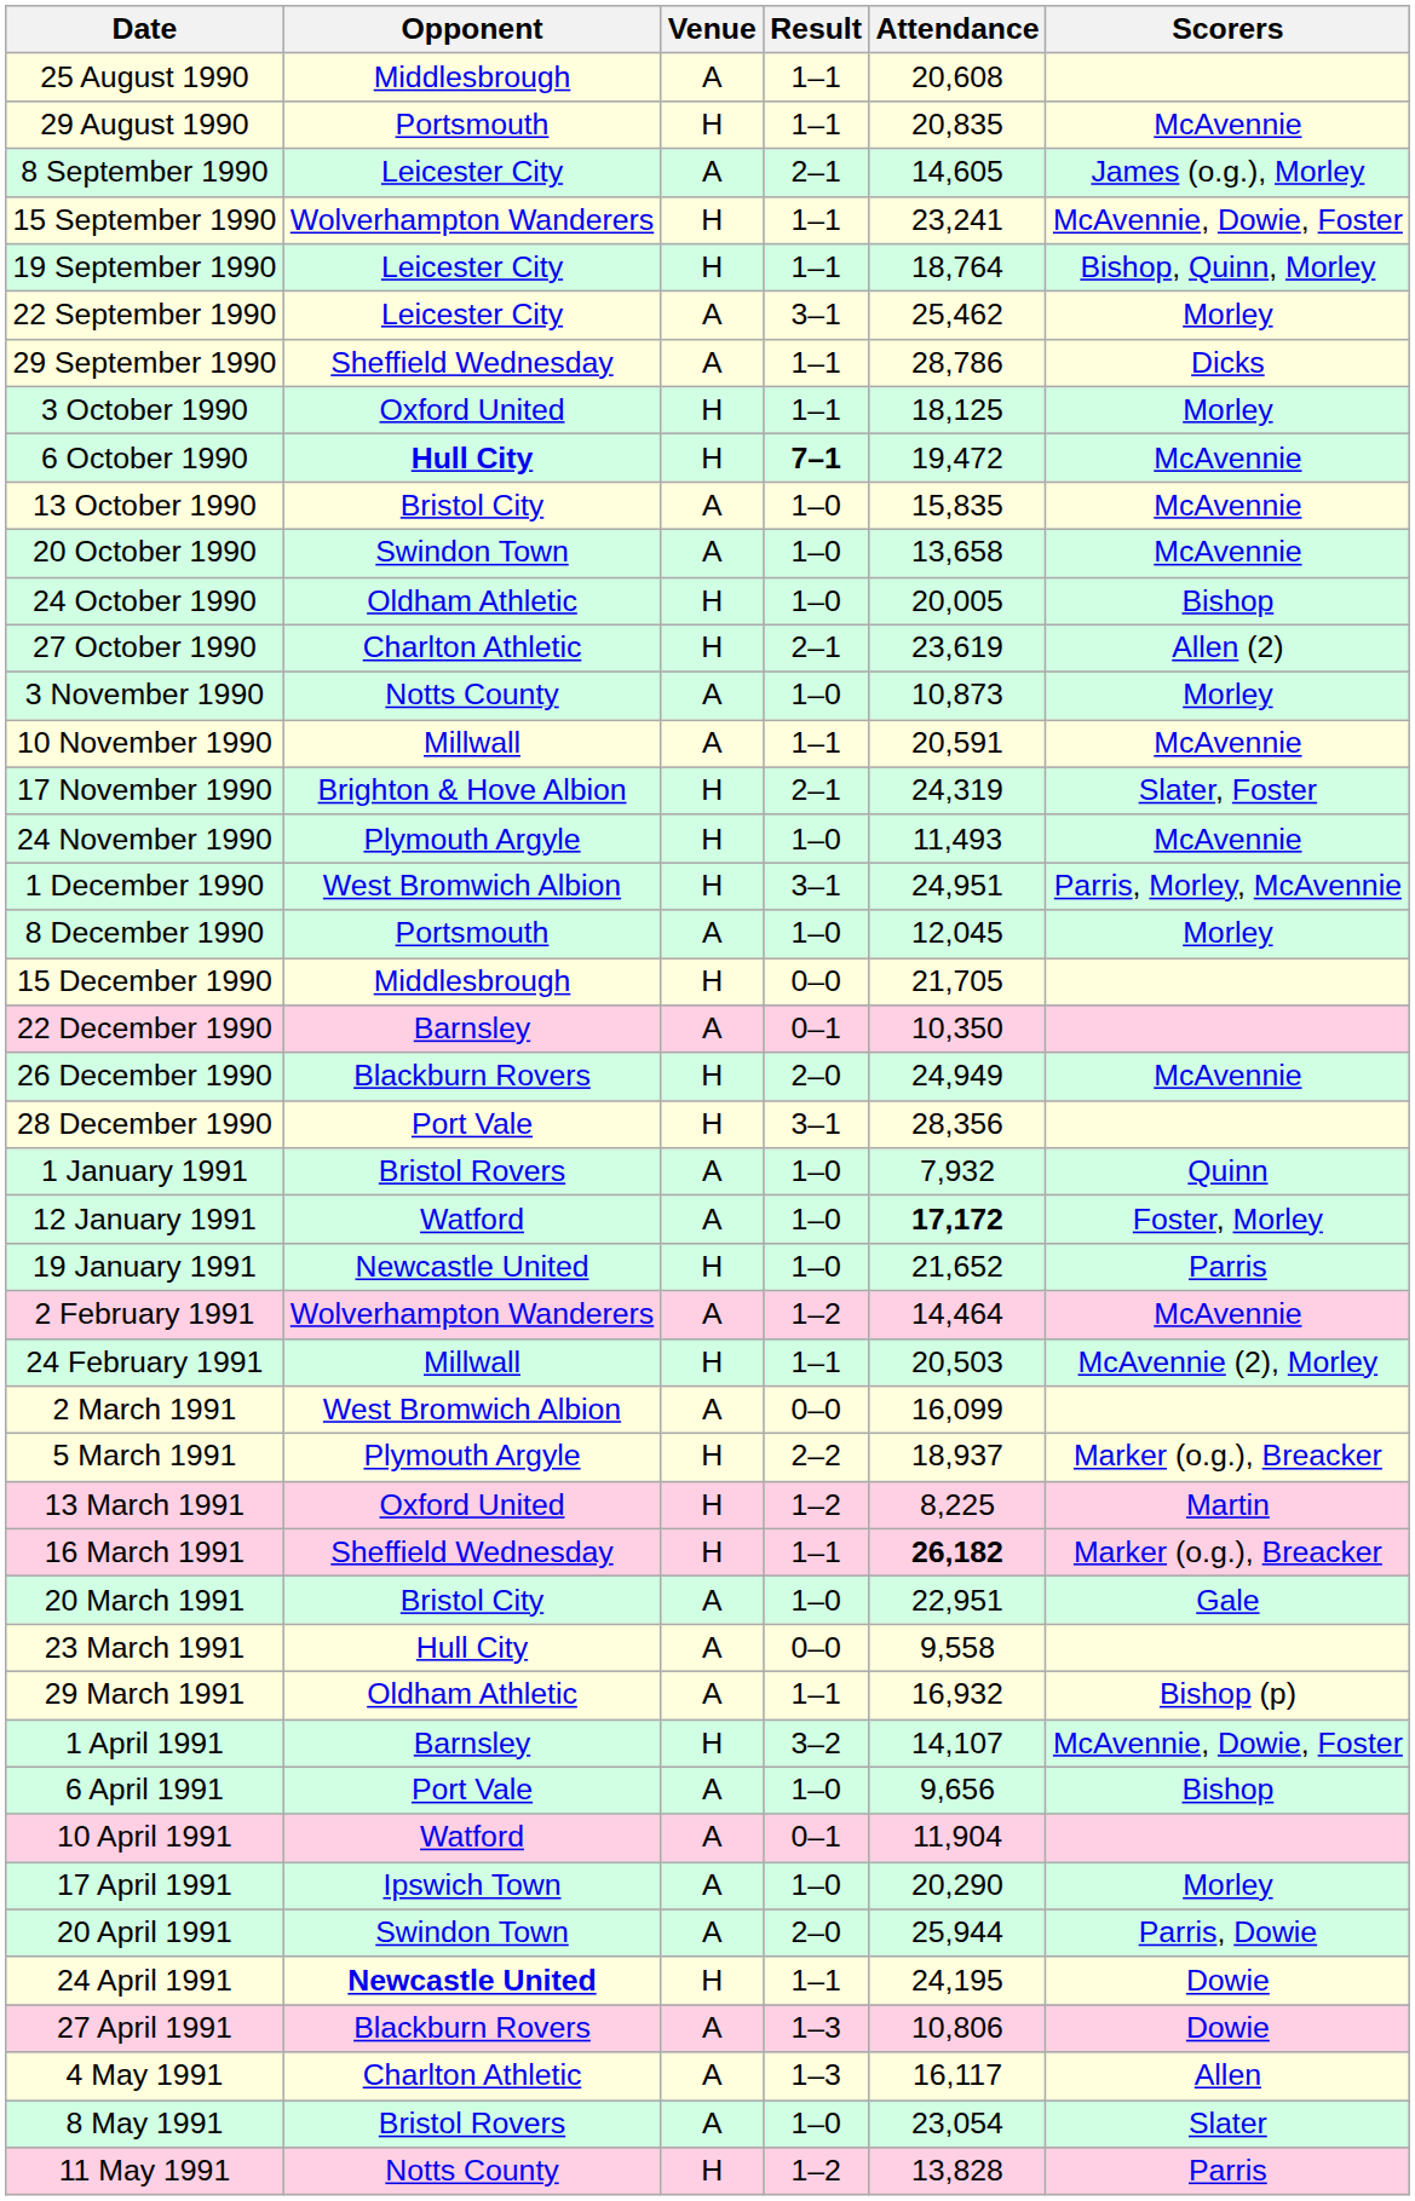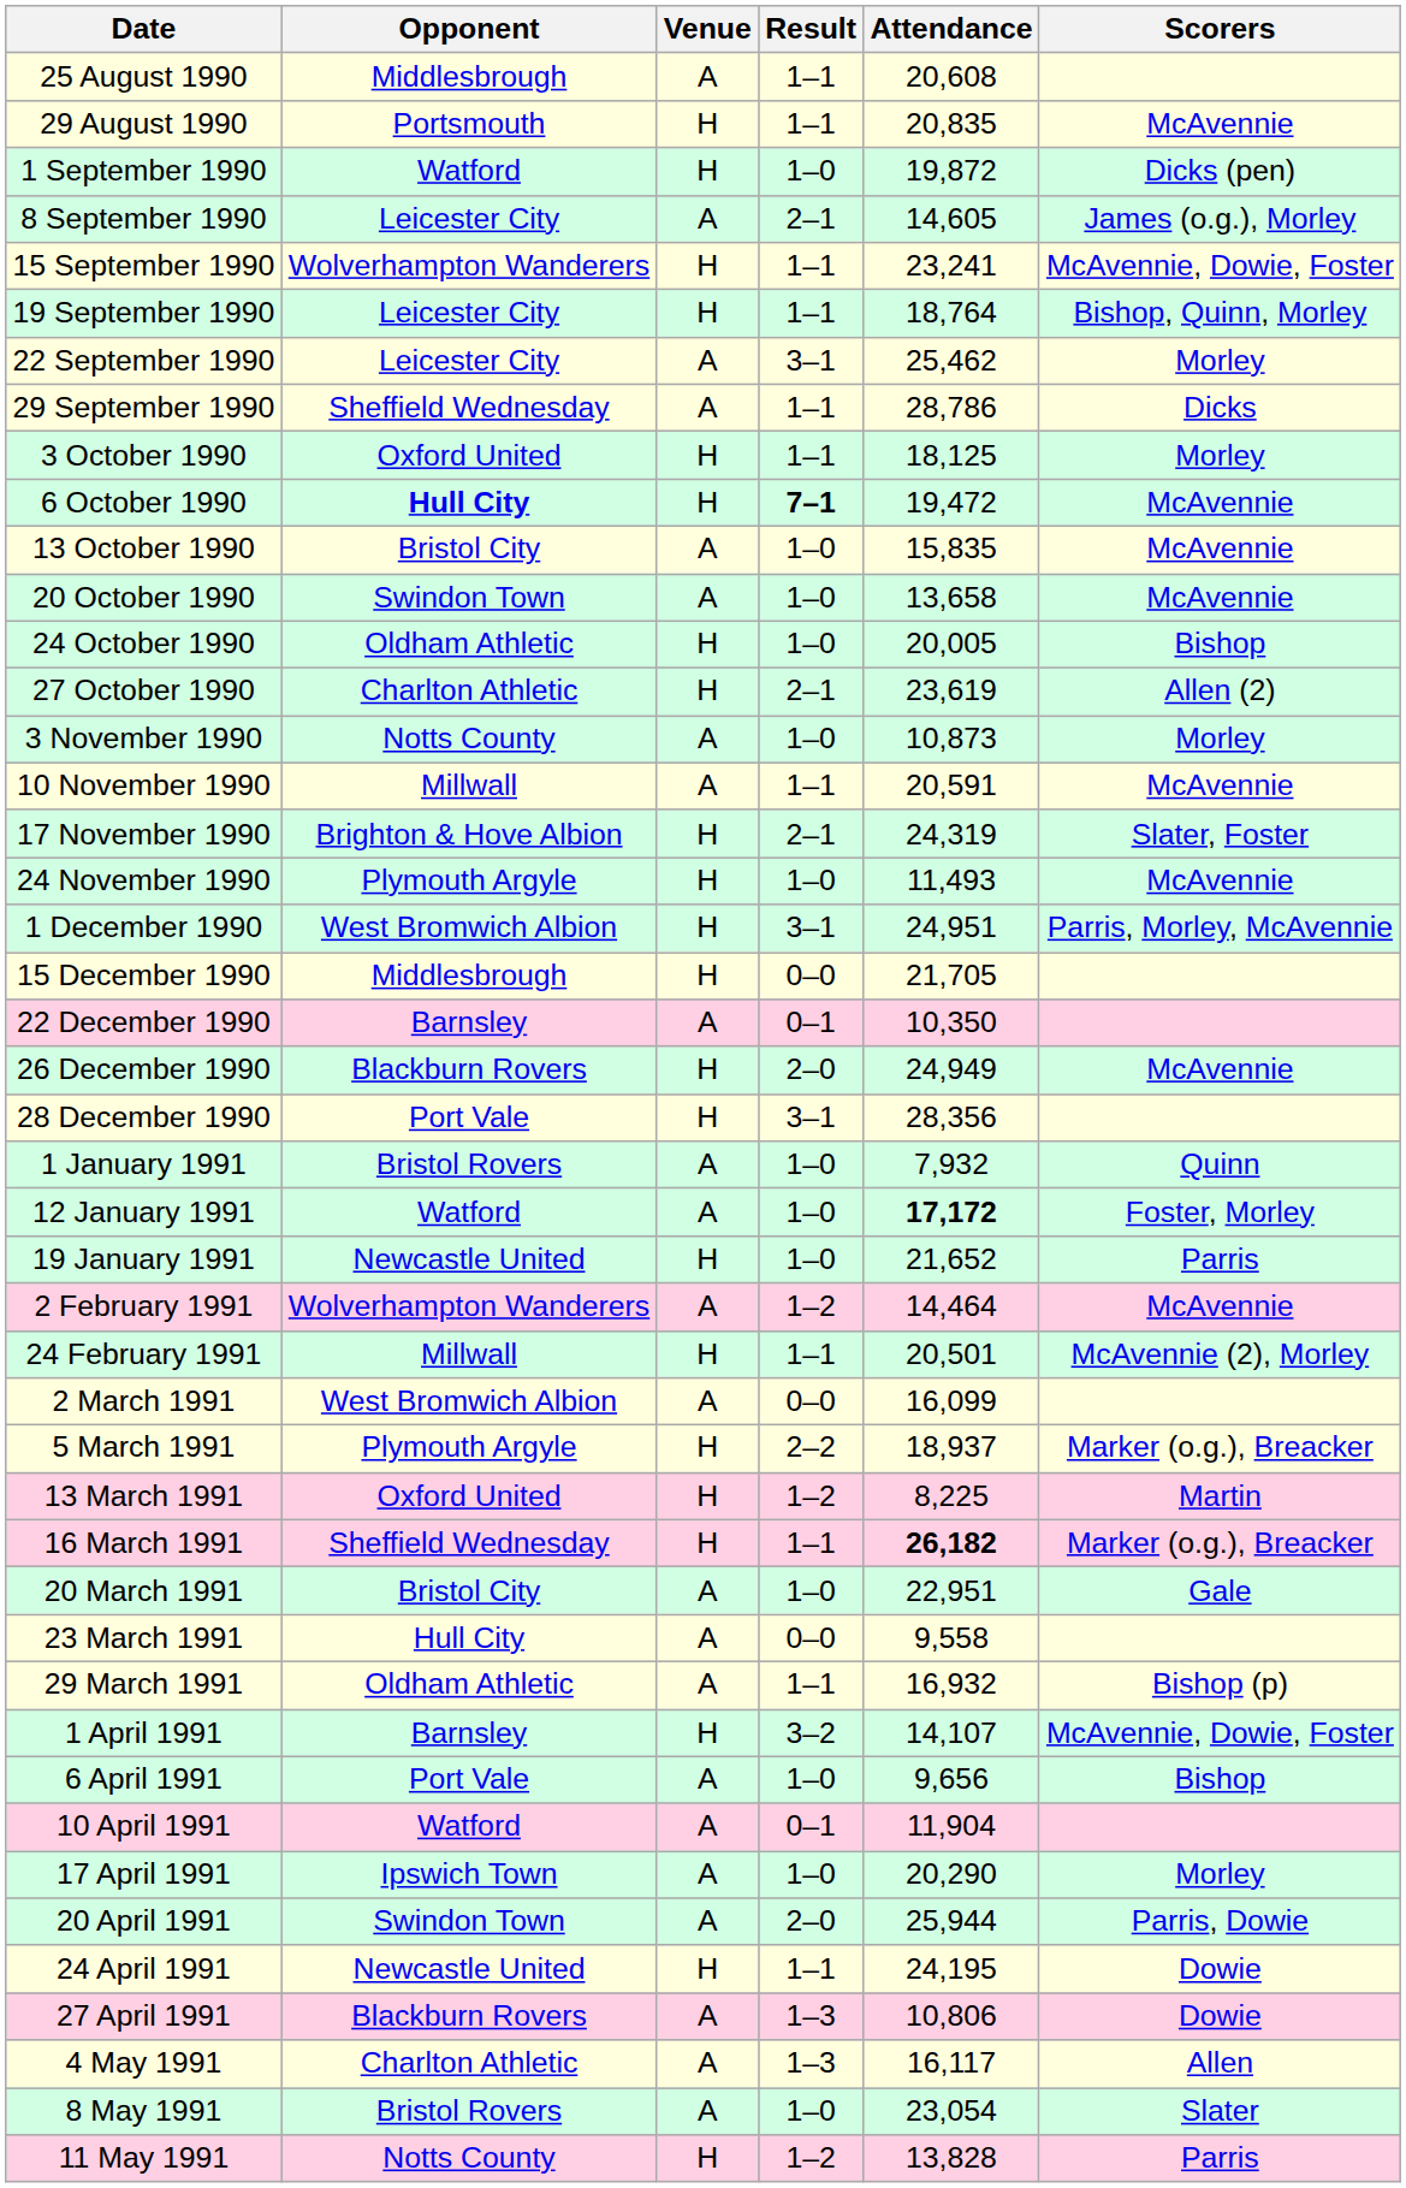 <table class="wikitable sortable" style="font-size:100%; text-align:center">
 <tr>
 <th>Date</th>
 <th>Opponent</th>
 <th>Venue</th>
 <th>Result</th>
 <th>Attendance</th>
 <th>Scorers</th>
 </tr>
 <tr style="background-color: #ffffdd;">
 <td>25 August 1990</td>
 <td><a href='#'>Middlesbrough</a></td>
 <td>A</td>
 <td>1–1</td>
 <td>20,608</td>
 <td></td>
 </tr>
 <tr style="background-color: #ffffdd;">
 <td>29 August 1990</td>
 <td><a href='#'>Portsmouth</a></td>
 <td>H</td>
 <td>1–1</td>
 <td>20,835</td>
 <td><a href='#'>McAvennie</a></td>
+</tr>
+<tr style="background-color: #d0ffe3;">
+<td>1 September 1990</td>
+<td><a href='#'>Watford</a></td>
+<td>H</td>
+<td>1–0</td>
+<td>19,872</td>
+<td><a href='#'>Dicks</a> (pen)</td>
 </tr>
 <tr style="background-color: #d0ffe3;">
 <td>8 September 1990</td>
 <td><a href='#'>Leicester City</a></td>
 <td>A</td>
 <td>2–1</td>
 <td>14,605</td>
 <td><a href='#'>James</a> (o.g.), <a href='#'>Morley</a></td>
 </tr>
 <tr style="background-color: #ffffdd;">
 <td>15 September 1990</td>
 <td><a href='#'>Wolverhampton Wanderers</a></td>
 <td>H</td>
 <td>1–1</td>
 <td>23,241</td>
 <td><a href='#'>McAvennie</a>, <a href='#'>Dowie</a>, <a href='#'>Foster</a></td>
 </tr>
 <tr style="background-color: #d0ffe3;">
 <td>19 September 1990</td>
 <td><a href='#'>Leicester City</a></td>
 <td>H</td>
 <td>1–1</td>
 <td>18,764</td>
 <td><a href='#'>Bishop</a>, <a href='#'>Quinn</a>, <a href='#'>Morley</a></td>
 </tr>
 <tr style="background-color: #ffffdd;">
 <td>22 September 1990</td>
 <td><a href='#'>Leicester City</a></td>
 <td>A</td>
 <td>3–1</td>
 <td>25,462</td>
 <td><a href='#'>Morley</a></td>
 </tr>
 <tr style="background-color: #ffffdd;">
 <td>29 September 1990</td>
 <td><a href='#'>Sheffield Wednesday</a></td>
 <td>A</td>
 <td>1–1</td>
 <td>28,786</td>
 <td><a href='#'>Dicks</a></td>
 </tr>
 <tr style="background-color: #d0ffe3;">
 <td>3 October 1990</td>
 <td><a href='#'>Oxford United</a></td>
 <td>H</td>
 <td>1–1</td>
 <td>18,125</td>
 <td><a href='#'>Morley</a></td>
 </tr>
 <tr style="background-color: #d0ffe3;">
 <td>6 October 1990</td>
 <td><strong><a href='#'>Hull City</a></strong></td>
 <td>H</td>
 <td><strong>7–1</strong></td>
 <td>19,472</td>
 <td><a href='#'>McAvennie</a></td>
 </tr>
 <tr style="background-color: #ffffdd;">
 <td>13 October 1990</td>
 <td><a href='#'>Bristol City</a></td>
 <td>A</td>
 <td>1–0</td>
 <td>15,835</td>
 <td><a href='#'>McAvennie</a></td>
 </tr>
 <tr style="background-color: #d0ffe3;">
 <td>20 October 1990</td>
 <td><a href='#'>Swindon Town</a></td>
 <td>A</td>
 <td>1–0</td>
 <td>13,658</td>
 <td><a href='#'>McAvennie</a></td>
 </tr>
 <tr style="background-color: #d0ffe3;">
 <td>24 October 1990</td>
 <td><a href='#'>Oldham Athletic</a></td>
 <td>H</td>
 <td>1–0</td>
 <td>20,005</td>
 <td><a href='#'>Bishop</a></td>
 </tr>
 <tr style="background-color: #d0ffe3;">
 <td>27 October 1990</td>
 <td><a href='#'>Charlton Athletic</a></td>
 <td>H</td>
 <td>2–1</td>
 <td>23,619</td>
 <td><a href='#'>Allen</a> (2)</td>
 </tr>
 <tr style="background-color: #d0ffe3;">
 <td>3 November 1990</td>
 <td><a href='#'>Notts County</a></td>
 <td>A</td>
 <td>1–0</td>
 <td>10,873</td>
 <td><a href='#'>Morley</a></td>
 </tr>
 <tr style="background-color: #ffffdd;">
 <td>10 November 1990</td>
 <td><a href='#'>Millwall</a></td>
 <td>A</td>
 <td>1–1</td>
 <td>20,591</td>
 <td><a href='#'>McAvennie</a></td>
 </tr>
 <tr style="background-color: #d0ffe3;">
 <td>17 November 1990</td>
 <td><a href='#'>Brighton & Hove Albion</a></td>
 <td>H</td>
 <td>2–1</td>
 <td>24,319</td>
 <td><a href='#'>Slater</a>, <a href='#'>Foster</a></td>
 </tr>
 <tr style="background-color: #d0ffe3;">
 <td>24 November 1990</td>
 <td><a href='#'>Plymouth Argyle</a></td>
 <td>H</td>
 <td>1–0</td>
 <td>11,493</td>
 <td><a href='#'>McAvennie</a></td>
 </tr>
 <tr style="background-color: #d0ffe3;">
 <td>1 December 1990</td>
 <td><a href='#'>West Bromwich Albion</a></td>
 <td>H</td>
 <td>3–1</td>
 <td>24,951</td>
 <td><a href='#'>Parris</a>, <a href='#'>Morley</a>, <a href='#'>McAvennie</a></td>
 </tr>
-<tr style="background-color: #d0ffe3;">
-<td>8 December 1990</td>
-<td><a href='#'>Portsmouth</a></td>
-<td>A</td>
-<td>1–0</td>
-<td>12,045</td>
-<td><a href='#'>Morley</a></td>
-</tr>
 <tr style="background-color: #ffffdd;">
 <td>15 December 1990</td>
 <td><a href='#'>Middlesbrough</a></td>
 <td>H</td>
 <td>0–0</td>
 <td>21,705</td>
 <td></td>
 </tr>
 <tr style="background-color: #ffd0e3;">
 <td>22 December 1990</td>
 <td><a href='#'>Barnsley</a></td>
 <td>A</td>
 <td>0–1</td>
 <td>10,350</td>
 <td></td>
 </tr>
 <tr style="background-color: #d0ffe3;">
 <td>26 December 1990</td>
 <td><a href='#'>Blackburn Rovers</a></td>
 <td>H</td>
 <td>2–0</td>
 <td>24,949</td>
 <td><a href='#'>McAvennie</a></td>
 </tr>
 <tr style="background-color: #ffffdd;">
 <td>28 December 1990</td>
 <td><a href='#'>Port Vale</a></td>
 <td>H</td>
 <td>3–1</td>
 <td>28,356</td>
 <td></td>
 </tr>
 <tr style="background-color: #d0ffe3;">
 <td>1 January 1991</td>
 <td><a href='#'>Bristol Rovers</a></td>
 <td>A</td>
 <td>1–0</td>
 <td>7,932</td>
 <td><a href='#'>Quinn</a></td>
 </tr>
 <tr style="background-color: #d0ffe3;">
 <td>12 January 1991</td>
 <td><a href='#'>Watford</a></td>
 <td>A</td>
 <td>1–0</td>
 <td><strong>17,172</strong></td>
 <td><a href='#'>Foster</a>, <a href='#'>Morley</a></td>
 </tr>
 <tr style="background-color: #d0ffe3;">
 <td>19 January 1991</td>
 <td><a href='#'>Newcastle United</a></td>
 <td>H</td>
 <td>1–0</td>
 <td>21,652</td>
 <td><a href='#'>Parris</a></td>
 </tr>
 <tr style="background-color: #ffd0e3;">
 <td>2 February 1991</td>
 <td><a href='#'>Wolverhampton Wanderers</a></td>
 <td>A</td>
 <td>1–2</td>
 <td>14,464</td>
 <td><a href='#'>McAvennie</a></td>
 </tr>
 <tr style="background-color: #d0ffe3;">
 <td>24 February 1991</td>
 <td><a href='#'>Millwall</a></td>
 <td>H</td>
 <td>1–1</td>
-<td>20,503</td>
+<td>20,501</td>
 <td><a href='#'>McAvennie</a> (2), <a href='#'>Morley</a></td>
 </tr>
 <tr style="background-color: #ffffdd;">
 <td>2 March 1991</td>
 <td><a href='#'>West Bromwich Albion</a></td>
 <td>A</td>
 <td>0–0</td>
 <td>16,099</td>
 <td></td>
 </tr>
 <tr style="background-color: #ffffdd;">
 <td>5 March 1991</td>
 <td><a href='#'>Plymouth Argyle</a></td>
 <td>H</td>
 <td>2–2</td>
 <td>18,937</td>
 <td><a href='#'>Marker</a> (o.g.), <a href='#'>Breacker</a></td>
 </tr>
 <tr style="background-color: #ffd0e3;">
 <td>13 March 1991</td>
 <td><a href='#'>Oxford United</a></td>
 <td>H</td>
 <td>1–2</td>
 <td>8,225</td>
 <td><a href='#'>Martin</a></td>
 </tr>
 <tr style="background-color: #ffd0e3;">
 <td>16 March 1991</td>
 <td><a href='#'>Sheffield Wednesday</a></td>
 <td>H</td>
 <td>1–1</td>
 <td><strong>26,182</strong></td>
 <td><a href='#'>Marker</a> (o.g.), <a href='#'>Breacker</a></td>
 </tr>
 <tr style="background-color: #d0ffe3;">
 <td>20 March 1991</td>
 <td><a href='#'>Bristol City</a></td>
 <td>A</td>
 <td>1–0</td>
 <td>22,951</td>
 <td><a href='#'>Gale</a></td>
 </tr>
 <tr style="background-color: #ffffdd;">
 <td>23 March 1991</td>
 <td><a href='#'>Hull City</a></td>
 <td>A</td>
 <td>0–0</td>
 <td>9,558</td>
 <td></td>
 </tr>
 <tr style="background-color: #ffffdd;">
 <td>29 March 1991</td>
 <td><a href='#'>Oldham Athletic</a></td>
 <td>A</td>
 <td>1–1</td>
 <td>16,932</td>
 <td><a href='#'>Bishop</a> (p)</td>
 </tr>
 <tr style="background-color: #d0ffe3;">
 <td>1 April 1991</td>
 <td><a href='#'>Barnsley</a></td>
 <td>H</td>
 <td>3–2</td>
 <td>14,107</td>
 <td><a href='#'>McAvennie</a>, <a href='#'>Dowie</a>, <a href='#'>Foster</a></td>
 </tr>
 <tr style="background-color: #d0ffe3;">
 <td>6 April 1991</td>
 <td><a href='#'>Port Vale</a></td>
 <td>A</td>
 <td>1–0</td>
 <td>9,656</td>
 <td><a href='#'>Bishop</a></td>
 </tr>
 <tr style="background-color: #ffd0e3;">
 <td>10 April 1991</td>
 <td><a href='#'>Watford</a></td>
 <td>A</td>
 <td>0–1</td>
 <td>11,904</td>
 <td></td>
 </tr>
 <tr style="background-color: #d0ffe3;">
 <td>17 April 1991</td>
 <td><a href='#'>Ipswich Town</a></td>
 <td>A</td>
 <td>1–0</td>
 <td>20,290</td>
 <td><a href='#'>Morley</a></td>
 </tr>
 <tr style="background-color: #d0ffe3;">
 <td>20 April 1991</td>
 <td><a href='#'>Swindon Town</a></td>
 <td>A</td>
 <td>2–0</td>
 <td>25,944</td>
 <td><a href='#'>Parris</a>, <a href='#'>Dowie</a></td>
 </tr>
 <tr style="background-color: #ffffdd;">
 <td>24 April 1991</td>
-<td><strong><a href='#'>Newcastle United</a></strong></td>
+<td><a href='#'>Newcastle United</a></td>
 <td>H</td>
 <td>1–1</td>
 <td>24,195</td>
 <td><a href='#'>Dowie</a></td>
 </tr>
 <tr style="background-color: #ffd0e3;">
 <td>27 April 1991</td>
 <td><a href='#'>Blackburn Rovers</a></td>
 <td>A</td>
 <td>1–3</td>
 <td>10,806</td>
 <td><a href='#'>Dowie</a></td>
 </tr>
 <tr style="background-color: #ffffdd;">
 <td>4 May 1991</td>
 <td><a href='#'>Charlton Athletic</a></td>
 <td>A</td>
 <td>1–3</td>
 <td>16,117</td>
 <td><a href='#'>Allen</a></td>
 </tr>
 <tr style="background-color: #d0ffe3;">
 <td>8 May 1991</td>
 <td><a href='#'>Bristol Rovers</a></td>
 <td>A</td>
 <td>1–0</td>
 <td>23,054</td>
 <td><a href='#'>Slater</a></td>
 </tr>
 <tr style="background-color: #ffd0e3;">
 <td>11 May 1991</td>
 <td><a href='#'>Notts County</a></td>
 <td>H</td>
 <td>1–2</td>
 <td>13,828</td>
 <td><a href='#'>Parris</a></td>
 </tr>
 </table>
